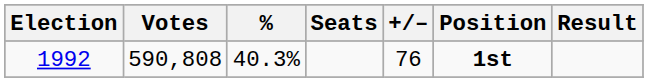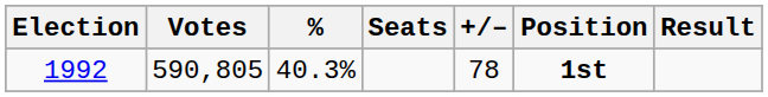 <table class=wikitable style=text-align:center>
 <tr>
 <th>Election</th>
 <th>Votes</th>
 <th>%</th>
 <th>Seats</th>
 <th>+/–</th>
 <th>Position</th>
 <th>Result</th>
 </tr>
 <tr>
 <td><a href='#'>1992</a></td>
-<td>590,808</td>
+<td>590,805</td>
 <td>40.3%</td>
 <td><br></td>
-<td> 76</td>
+<td> 78</td>
 <td><strong> 1st</strong></td>
 <td></td>
 </tr>
 </table>
